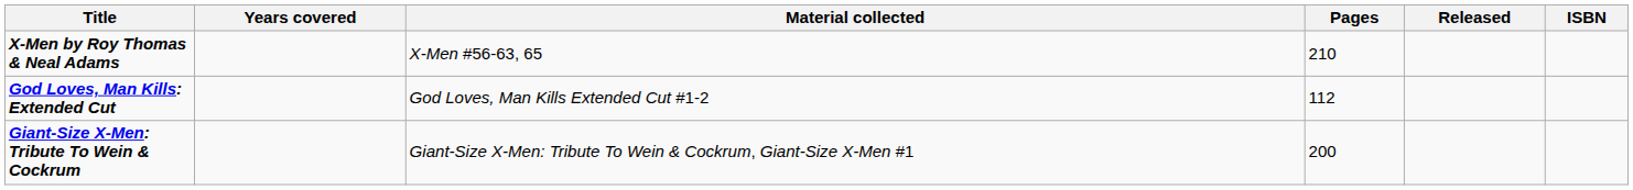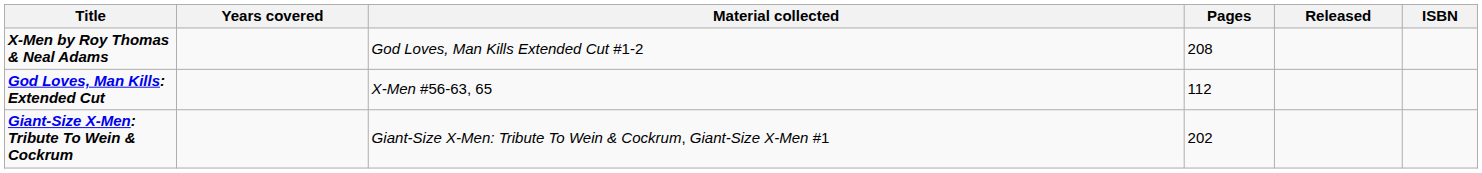 <table class="wikitable sortable" width=99%>
 <tr>
 <th style="width: 11em;'">Title</th>
 <th>Years covered</th>
 <th>Material collected</th>
 <th>Pages</th>
 <th>Released</th>
 <th class="unsortable">ISBN</th>
 </tr>
 <tr>
 <td><strong><em>X-Men by Roy Thomas & Neal Adams</em></strong></td>
 <td></td>
-<td><em>X-Men</em> #56-63, 65</td>
-<td>210</td>
+<td><em>God Loves, Man Kills Extended Cut</em> #1-2</td>
+<td>208</td>
 <td></td>
 <td></td>
 </tr>
 <tr>
 <td><strong><em><a href='#'>God Loves, Man Kills</a>: Extended Cut</em></strong></td>
 <td></td>
-<td><em>God Loves, Man Kills Extended Cut</em> #1-2</td>
+<td><em>X-Men</em> #56-63, 65</td>
 <td>112</td>
 <td></td>
 <td></td>
 </tr>
 <tr>
 <td><strong><em><a href='#'>Giant-Size X-Men</a>: Tribute To Wein & Cockrum</em></strong></td>
 <td></td>
 <td><em>Giant-Size X-Men: Tribute To Wein & Cockrum</em>, <em>Giant-Size X-Men</em> #1</td>
-<td>200</td>
+<td>202</td>
 <td></td>
 <td></td>
 </tr>
 </table>
